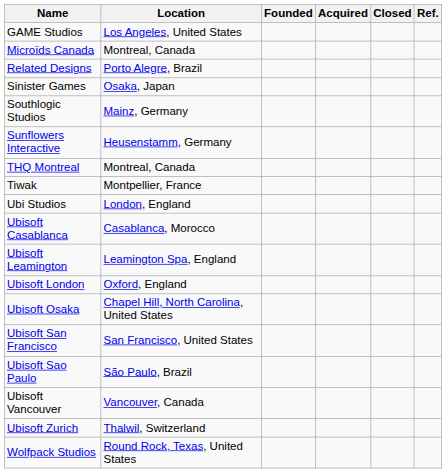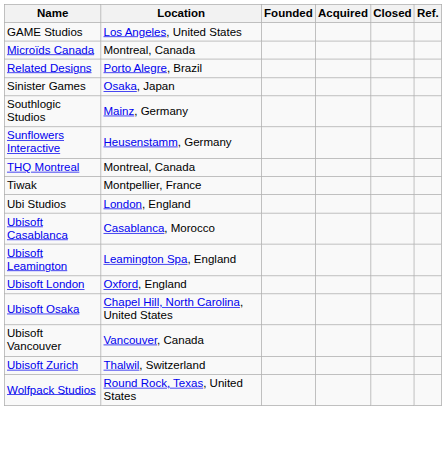 <table class="wikitable sortable">
 <tr>
 <th>Name</th>
 <th>Location</th>
 <th>Founded</th>
 <th>Acquired</th>
 <th>Closed</th>
 <th>Ref.</th>
 </tr>
 <tr>
 <td>GAME Studios</td>
 <td><a href='#'>Los Angeles</a>, United States</td>
 <td></td>
 <td></td>
 <td></td>
 <td></td>
 </tr>
 <tr>
 <td><a href='#'>Microïds Canada</a></td>
 <td>Montreal, Canada</td>
 <td></td>
 <td></td>
 <td></td>
 <td></td>
 </tr>
 <tr>
 <td><a href='#'>Related Designs</a></td>
 <td><a href='#'>Porto Alegre</a>, Brazil</td>
 <td></td>
 <td></td>
 <td></td>
 <td></td>
 </tr>
 <tr>
 <td>Sinister Games</td>
 <td><a href='#'>Osaka</a>, Japan</td>
 <td></td>
 <td></td>
 <td></td>
 <td></td>
 </tr>
 <tr>
 <td>Southlogic Studios</td>
 <td><a href='#'>Mainz</a>, Germany</td>
 <td></td>
 <td></td>
 <td></td>
 <td></td>
 </tr>
 <tr>
 <td><a href='#'>Sunflowers Interactive</a></td>
 <td><a href='#'>Heusenstamm</a>, Germany</td>
 <td></td>
 <td></td>
 <td></td>
 <td></td>
 </tr>
 <tr>
 <td><a href='#'>THQ Montreal</a></td>
 <td>Montreal, Canada</td>
 <td></td>
 <td></td>
 <td></td>
 <td></td>
 </tr>
 <tr>
 <td>Tiwak</td>
 <td>Montpellier, France</td>
 <td></td>
 <td></td>
 <td></td>
 <td></td>
 </tr>
 <tr>
 <td>Ubi Studios</td>
 <td><a href='#'>London</a>, England</td>
 <td></td>
 <td></td>
 <td></td>
 <td></td>
 </tr>
 <tr>
 <td><a href='#'>Ubisoft Casablanca</a></td>
 <td><a href='#'>Casablanca</a>, Morocco</td>
 <td></td>
 <td></td>
 <td></td>
 <td></td>
 </tr>
 <tr>
 <td><a href='#'>Ubisoft Leamington</a></td>
 <td><a href='#'>Leamington Spa</a>, England</td>
 <td></td>
 <td></td>
 <td></td>
 <td></td>
 </tr>
 <tr>
 <td><a href='#'>Ubisoft London</a></td>
 <td><a href='#'>Oxford</a>, England</td>
 <td></td>
 <td></td>
 <td></td>
 <td></td>
 </tr>
 <tr>
 <td><a href='#'>Ubisoft Osaka</a></td>
 <td><a href='#'>Chapel Hill, North Carolina</a>, United States</td>
 <td></td>
 <td></td>
 <td></td>
 <td></td>
 </tr>
 <tr>
-<td><a href='#'>Ubisoft San Francisco</a></td>
-<td><a href='#'>San Francisco</a>, United States</td>
-<td></td>
-<td></td>
-<td></td>
-<td></td>
-</tr>
-<tr>
-<td><a href='#'>Ubisoft Sao Paulo</a></td>
-<td><a href='#'>São Paulo</a>, Brazil</td>
-<td></td>
-<td></td>
-<td></td>
-<td></td>
-</tr>
-<tr>
 <td>Ubisoft Vancouver</td>
 <td><a href='#'>Vancouver</a>, Canada</td>
 <td></td>
 <td></td>
 <td></td>
 <td></td>
 </tr>
 <tr>
 <td><a href='#'>Ubisoft Zurich</a></td>
 <td><a href='#'>Thalwil</a>, Switzerland</td>
 <td></td>
 <td></td>
 <td></td>
 <td></td>
 </tr>
 <tr>
 <td><a href='#'>Wolfpack Studios</a></td>
 <td><a href='#'>Round Rock, Texas</a>, United States</td>
 <td></td>
 <td></td>
 <td></td>
 <td></td>
 </tr>
 </table>
